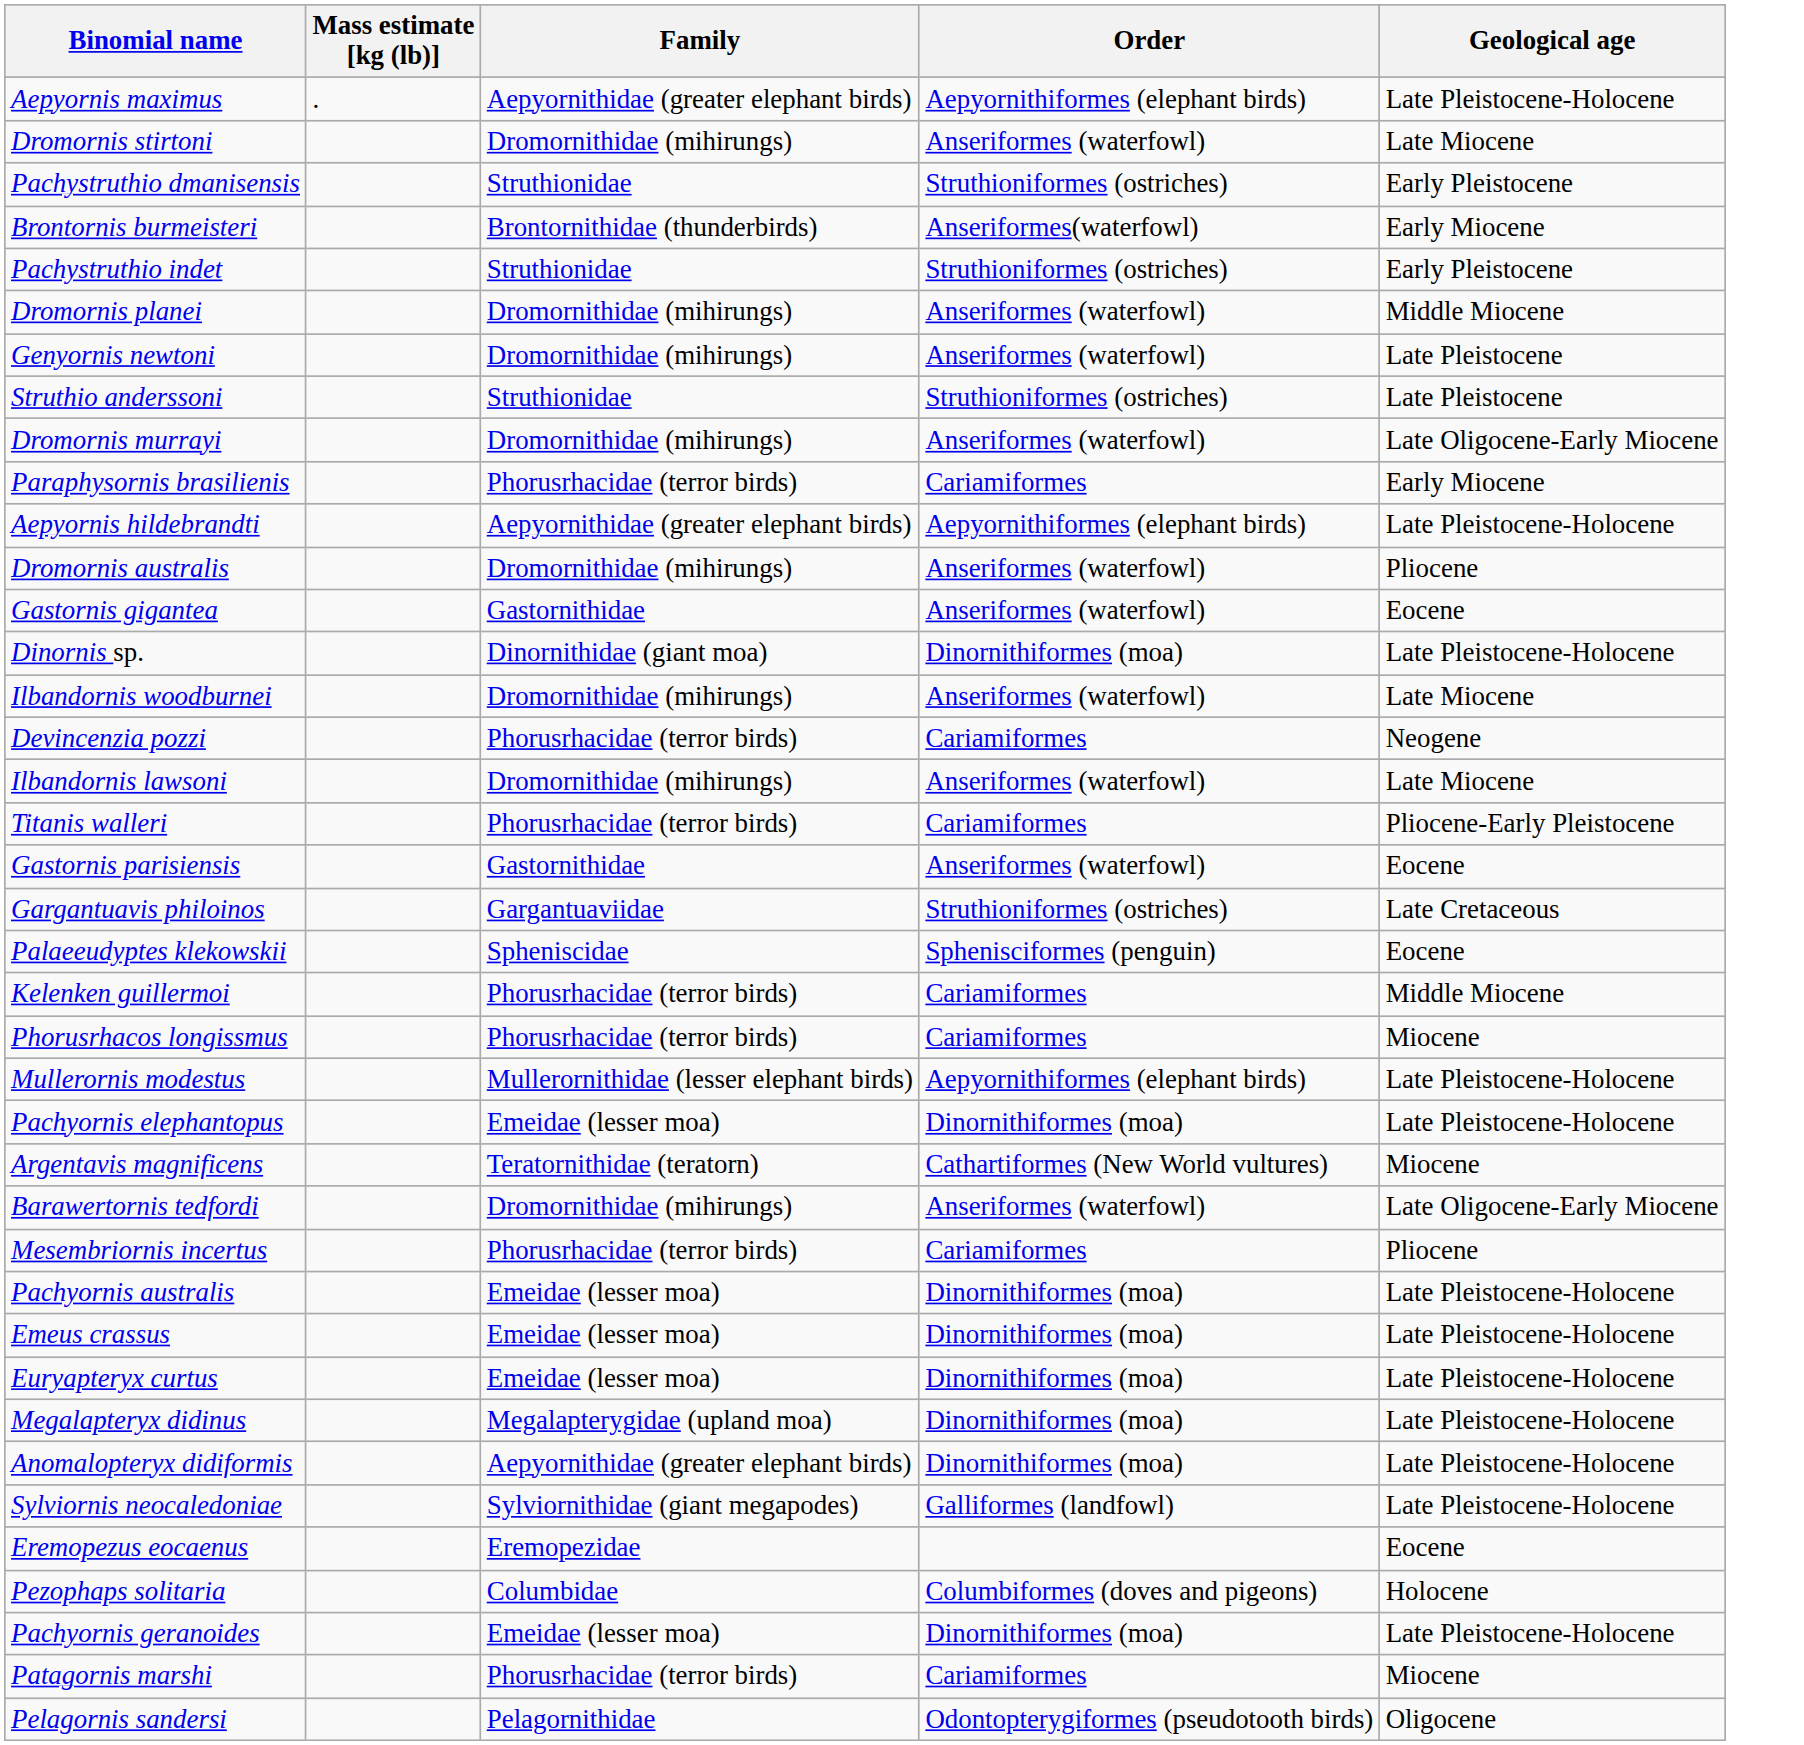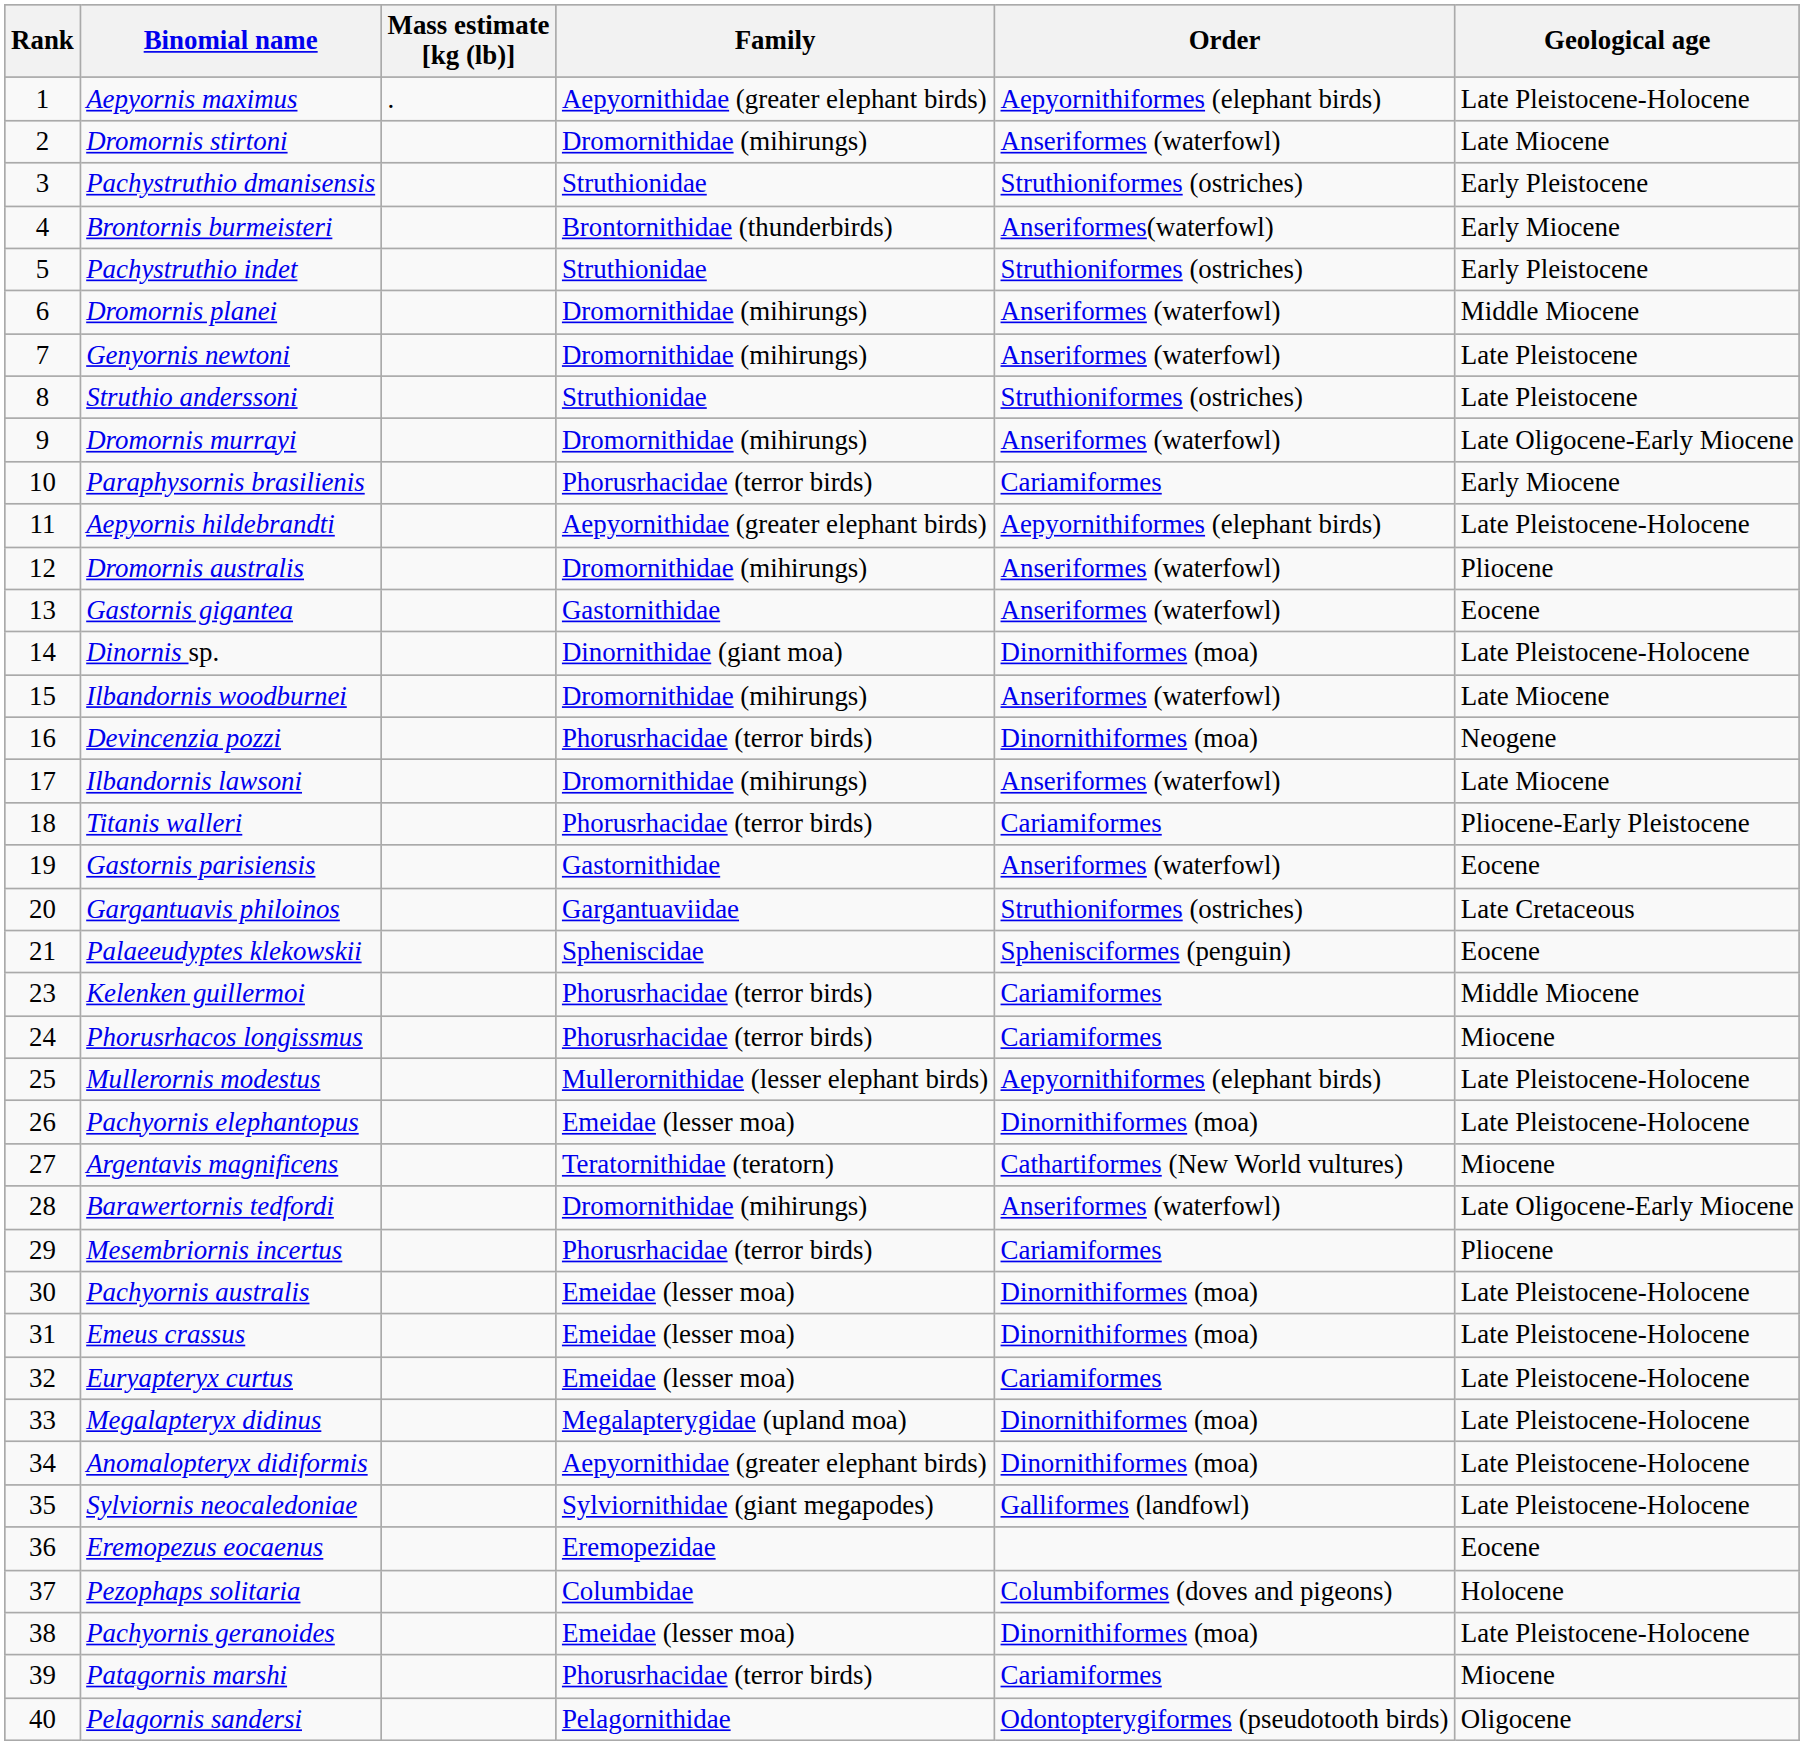 <table class="wikitable sortable">
 <tr>
+<th>Rank</th>
 <th><a href='#'>Binomial name</a></th>
 <th>Mass estimate<br>[kg (lb)]</th>
 <th>Family</th>
 <th>Order</th>
 <th>Geological age</th>
 </tr>
 <tr>
+<td align=center>1</td>
 <td><em><a href='#'>Aepyornis maximus</a></em></td>
 <td>.</td>
 <td><a href='#'>Aepyornithidae</a> (greater elephant birds)</td>
 <td><a href='#'>Aepyornithiformes</a> (elephant birds)</td>
 <td data-sort-value="-0.129">Late Pleistocene-Holocene</td>
 </tr>
 <tr>
+<td align=center>2</td>
 <td><em><a href='#'>Dromornis stirtoni</a></em></td>
 <td></td>
 <td><a href='#'>Dromornithidae</a> (mihirungs)</td>
 <td><a href='#'>Anseriformes</a> (waterfowl)</td>
 <td data-sort-value="-11.63">Late Miocene</td>
 </tr>
 <tr>
+<td align=center>3</td>
 <td><em><a href='#'>Pachystruthio dmanisensis</a></em></td>
 <td></td>
 <td><a href='#'>Struthionidae</a></td>
 <td><a href='#'>Struthioniformes</a> (ostriches)</td>
 <td data-sort-value="-2.58">Early Pleistocene</td>
 </tr>
 <tr>
+<td align=center>4</td>
 <td><a href='#'><em>Brontornis burmeisteri</em></a></td>
 <td></td>
 <td><a href='#'>Brontornithidae</a> (thunderbirds)</td>
 <td><a href='#'>Anseriformes</a>(waterfowl)</td>
 <td data-sort-value="-23.03">Early Miocene</td>
 </tr>
 <tr>
+<td align=center>5</td>
 <td><em><a href='#'>Pachystruthio indet</a></em></td>
 <td></td>
 <td><a href='#'>Struthionidae</a></td>
 <td><a href='#'>Struthioniformes</a> (ostriches)</td>
 <td data-sort-value="-2.58">Early Pleistocene</td>
 </tr>
 <tr>
+<td align=center>6</td>
 <td><em><a href='#'>Dromornis planei</a></em></td>
 <td></td>
 <td><a href='#'>Dromornithidae</a> (mihirungs)</td>
 <td><a href='#'>Anseriformes</a> (waterfowl)</td>
 <td data-sort-value="-15.97">Middle Miocene</td>
 </tr>
 <tr>
+<td align=center>7</td>
 <td><em><a href='#'>Genyornis newtoni</a></em></td>
 <td></td>
 <td><a href='#'>Dromornithidae</a> (mihirungs)</td>
 <td><a href='#'>Anseriformes</a> (waterfowl)</td>
 <td data-sort-value="-0.129">Late Pleistocene</td>
 </tr>
 <tr>
+<td align=center>8</td>
 <td><em><a href='#'>Struthio anderssoni</a></em></td>
 <td></td>
 <td><a href='#'>Struthionidae</a></td>
 <td><a href='#'>Struthioniformes</a> (ostriches)</td>
 <td data-sort-value="-0.129">Late Pleistocene</td>
 </tr>
 <tr>
+<td align=center>9</td>
 <td><em><a href='#'>Dromornis murrayi</a></em></td>
 <td></td>
 <td><a href='#'>Dromornithidae</a> (mihirungs)</td>
 <td><a href='#'>Anseriformes</a> (waterfowl)</td>
 <td data-sort-value="-27.82">Late Oligocene-Early Miocene</td>
 </tr>
 <tr>
+<td align=center>10</td>
 <td><em><a href='#'>Paraphysornis brasilienis</a></em></td>
 <td></td>
 <td><a href='#'>Phorusrhacidae</a> (terror birds)</td>
 <td><a href='#'>Cariamiformes</a></td>
 <td data-sort-value="-23.03">Early Miocene</td>
 </tr>
 <tr>
+<td align=center>11</td>
 <td><em><a href='#'>Aepyornis hildebrandti</a></em></td>
 <td></td>
 <td><a href='#'>Aepyornithidae</a> (greater elephant birds)</td>
 <td><a href='#'>Aepyornithiformes</a> (elephant birds)</td>
 <td data-sort-value="-0.129">Late Pleistocene-Holocene</td>
 </tr>
 <tr>
+<td align=center>12</td>
 <td><em><a href='#'>Dromornis australis</a></em></td>
 <td></td>
 <td><a href='#'>Dromornithidae</a> (mihirungs)</td>
 <td><a href='#'>Anseriformes</a> (waterfowl)</td>
 <td data-sort-value="-5.333">Pliocene</td>
 </tr>
 <tr>
+<td align=center>13</td>
 <td><em><a href='#'>Gastornis gigantea</a></em></td>
 <td></td>
 <td><a href='#'>Gastornithidae</a></td>
 <td><a href='#'>Anseriformes</a> (waterfowl)</td>
 <td data-sort-value="-56.0">Eocene</td>
 </tr>
 <tr>
+<td align="center">14</td>
 <td><em><a href='#'>Dinornis </a></em> sp.</td>
 <td></td>
 <td><a href='#'>Dinornithidae</a> (giant moa)</td>
 <td><a href='#'>Dinornithiformes</a> (moa)</td>
 <td data-sort-value="-0.129">Late Pleistocene-Holocene</td>
 </tr>
 <tr>
+<td align="center">15</td>
 <td><em><a href='#'>Ilbandornis woodburnei</a></em></td>
 <td></td>
 <td><a href='#'>Dromornithidae</a> (mihirungs)</td>
 <td><a href='#'>Anseriformes</a> (waterfowl)</td>
 <td data-sort-value="-11.63">Late Miocene</td>
 </tr>
 <tr>
+<td align="center">16</td>
 <td><em><a href='#'>Devincenzia pozzi</a></em></td>
 <td></td>
 <td><a href='#'>Phorusrhacidae</a> (terror birds)</td>
-<td><a href='#'>Cariamiformes</a></td>
+<td><a href='#'>Dinornithiformes</a> (moa)</td>
 <td data-sort-value="-23.03">Neogene</td>
 </tr>
 <tr>
+<td align="center">17</td>
 <td><em><a href='#'>Ilbandornis lawsoni</a></em></td>
 <td></td>
 <td><a href='#'>Dromornithidae</a> (mihirungs)</td>
 <td><a href='#'>Anseriformes</a> (waterfowl)</td>
 <td data-sort-value="-11.63">Late Miocene</td>
 </tr>
 <tr>
+<td align="center">18</td>
 <td><em><a href='#'>Titanis walleri</a></em></td>
 <td></td>
 <td><a href='#'>Phorusrhacidae</a> (terror birds)</td>
 <td><a href='#'>Cariamiformes</a></td>
 <td data-sort-value="-5.333">Pliocene-Early Pleistocene</td>
 </tr>
 <tr>
+<td align="center">19</td>
 <td><em><a href='#'>Gastornis parisiensis</a></em></td>
 <td></td>
 <td><a href='#'>Gastornithidae</a></td>
 <td><a href='#'>Anseriformes</a> (waterfowl)</td>
 <td data-sort-value="-56.0">Eocene</td>
 </tr>
 <tr>
+<td align=center>20</td>
 <td><em><a href='#'>Gargantuavis philoinos</a></em></td>
 <td></td>
 <td><a href='#'>Gargantuaviidae</a></td>
 <td><a href='#'>Struthioniformes</a> (ostriches)</td>
 <td data-sort-value="-100.5">Late Cretaceous</td>
 </tr>
 <tr>
+<td align=center>21</td>
 <td><em><a href='#'>Palaeeudyptes klekowskii</a></em></td>
 <td></td>
 <td><a href='#'>Spheniscidae</a></td>
 <td><a href='#'>Sphenisciformes</a> (penguin)</td>
 <td data-sort-value="-56.0">Eocene</td>
 </tr>
 <tr>
+<td align=center>23</td>
 <td><em><a href='#'>Kelenken guillermoi</a></em></td>
 <td></td>
 <td><a href='#'>Phorusrhacidae</a> (terror birds)</td>
 <td><a href='#'>Cariamiformes</a></td>
 <td data-sort-value="-15.97">Middle Miocene</td>
 </tr>
 <tr>
+<td align=center>24</td>
 <td><a href='#'><em>Phorusrhacos longissmus</em></a></td>
 <td></td>
 <td><a href='#'>Phorusrhacidae</a> (terror birds)</td>
 <td><a href='#'>Cariamiformes</a></td>
 <td data-sort-value="-23.03">Miocene</td>
 </tr>
 <tr>
+<td align=center>25</td>
 <td><em><a href='#'>Mullerornis modestus</a></em></td>
 <td></td>
 <td><a href='#'>Mullerornithidae</a> (lesser elephant birds)</td>
 <td><a href='#'>Aepyornithiformes</a> (elephant birds)</td>
 <td data-sort-value="-0.129">Late Pleistocene-Holocene</td>
 </tr>
 <tr>
+<td align=center>26</td>
 <td><em><a href='#'>Pachyornis elephantopus</a></em></td>
 <td></td>
 <td><a href='#'>Emeidae</a> (lesser moa)</td>
 <td><a href='#'>Dinornithiformes</a> (moa)</td>
 <td data-sort-value="-0.129">Late Pleistocene-Holocene</td>
 </tr>
 <tr>
+<td align=center>27</td>
 <td><em><a href='#'>Argentavis magnificens</a></em></td>
 <td></td>
 <td><a href='#'>Teratornithidae</a> (teratorn)</td>
 <td><a href='#'>Cathartiformes</a> (New World vultures)</td>
 <td data-sort-value="-23.03">Miocene</td>
 </tr>
 <tr>
+<td align=center>28</td>
 <td><em><a href='#'>Barawertornis tedfordi</a></em></td>
 <td></td>
 <td><a href='#'>Dromornithidae</a> (mihirungs)</td>
 <td><a href='#'>Anseriformes</a> (waterfowl)</td>
 <td data-sort-value="-27.82">Late Oligocene-Early Miocene</td>
 </tr>
 <tr>
+<td align=center>29</td>
 <td><em><a href='#'>Mesembriornis incertus</a></em></td>
 <td></td>
 <td><a href='#'>Phorusrhacidae</a> (terror birds)</td>
 <td><a href='#'>Cariamiformes</a></td>
 <td data-sort-value="-5.333">Pliocene</td>
 </tr>
 <tr>
+<td align=center>30</td>
 <td><em><a href='#'>Pachyornis australis</a></em></td>
 <td></td>
 <td><a href='#'>Emeidae</a> (lesser moa)</td>
 <td><a href='#'>Dinornithiformes</a> (moa)</td>
 <td data-sort-value="-0.129">Late Pleistocene-Holocene</td>
 </tr>
 <tr>
+<td align=center>31</td>
 <td><em><a href='#'>Emeus crassus</a></em></td>
 <td></td>
 <td><a href='#'>Emeidae</a> (lesser moa)</td>
 <td><a href='#'>Dinornithiformes</a> (moa)</td>
 <td data-sort-value="-0.129">Late Pleistocene-Holocene</td>
 </tr>
 <tr>
+<td align=center>32</td>
 <td><em><a href='#'>Euryapteryx curtus</a></em></td>
 <td></td>
 <td><a href='#'>Emeidae</a> (lesser moa)</td>
-<td><a href='#'>Dinornithiformes</a> (moa)</td>
+<td><a href='#'>Cariamiformes</a></td>
 <td data-sort-value="-0.129">Late Pleistocene-Holocene</td>
 </tr>
 <tr>
+<td align=center>33</td>
 <td><em><a href='#'>Megalapteryx didinus</a></em></td>
 <td></td>
 <td><a href='#'>Megalapterygidae</a> (upland moa)</td>
 <td><a href='#'>Dinornithiformes</a> (moa)</td>
 <td data-sort-value="-0.129">Late Pleistocene-Holocene</td>
 </tr>
 <tr>
+<td align=center>34</td>
 <td><em><a href='#'>Anomalopteryx didiformis</a></em></td>
 <td></td>
 <td><a href='#'>Aepyornithidae</a> (greater elephant birds)</td>
 <td><a href='#'>Dinornithiformes</a> (moa)</td>
 <td data-sort-value="-0.129">Late Pleistocene-Holocene</td>
 </tr>
 <tr>
+<td align=center>35</td>
 <td><em><a href='#'>Sylviornis neocaledoniae</a></em></td>
 <td></td>
 <td><a href='#'>Sylviornithidae</a> (giant megapodes)</td>
 <td><a href='#'>Galliformes</a> (landfowl)</td>
 <td data-sort-value="-0.129">Late Pleistocene-Holocene</td>
 </tr>
 <tr>
+<td align=center>36</td>
 <td><em><a href='#'>Eremopezus eocaenus</a></em></td>
 <td></td>
 <td><a href='#'>Eremopezidae</a></td>
 <td></td>
 <td data-sort-value="-56.0">Eocene</td>
 </tr>
 <tr>
+<td align=center>37</td>
 <td><em><a href='#'>Pezophaps solitaria</a></em></td>
 <td></td>
 <td><a href='#'>Columbidae</a></td>
 <td><a href='#'>Columbiformes</a> (doves and pigeons)</td>
 <td data-sort-value="-0.0117">Holocene</td>
 </tr>
 <tr>
+<td align=center>38</td>
 <td><em><a href='#'>Pachyornis geranoides</a></em></td>
 <td></td>
 <td><a href='#'>Emeidae</a> (lesser moa)</td>
 <td><a href='#'>Dinornithiformes</a> (moa)</td>
 <td data-sort-value="-0.129">Late Pleistocene-Holocene</td>
 </tr>
 <tr>
+<td align=center>39</td>
 <td><em><a href='#'>Patagornis marshi</a></em></td>
 <td></td>
 <td><a href='#'>Phorusrhacidae</a> (terror birds)</td>
 <td><a href='#'>Cariamiformes</a></td>
 <td data-sort-value="-23.03">Miocene</td>
 </tr>
 <tr>
+<td align="center">40</td>
 <td><em><a href='#'>Pelagornis sandersi</a></em></td>
 <td></td>
 <td><a href='#'>Pelagornithidae</a></td>
 <td><a href='#'>Odontopterygiformes</a> (pseudotooth birds)</td>
 <td data-sort-value="-33.9">Oligocene</td>
 </tr>
 </table>
